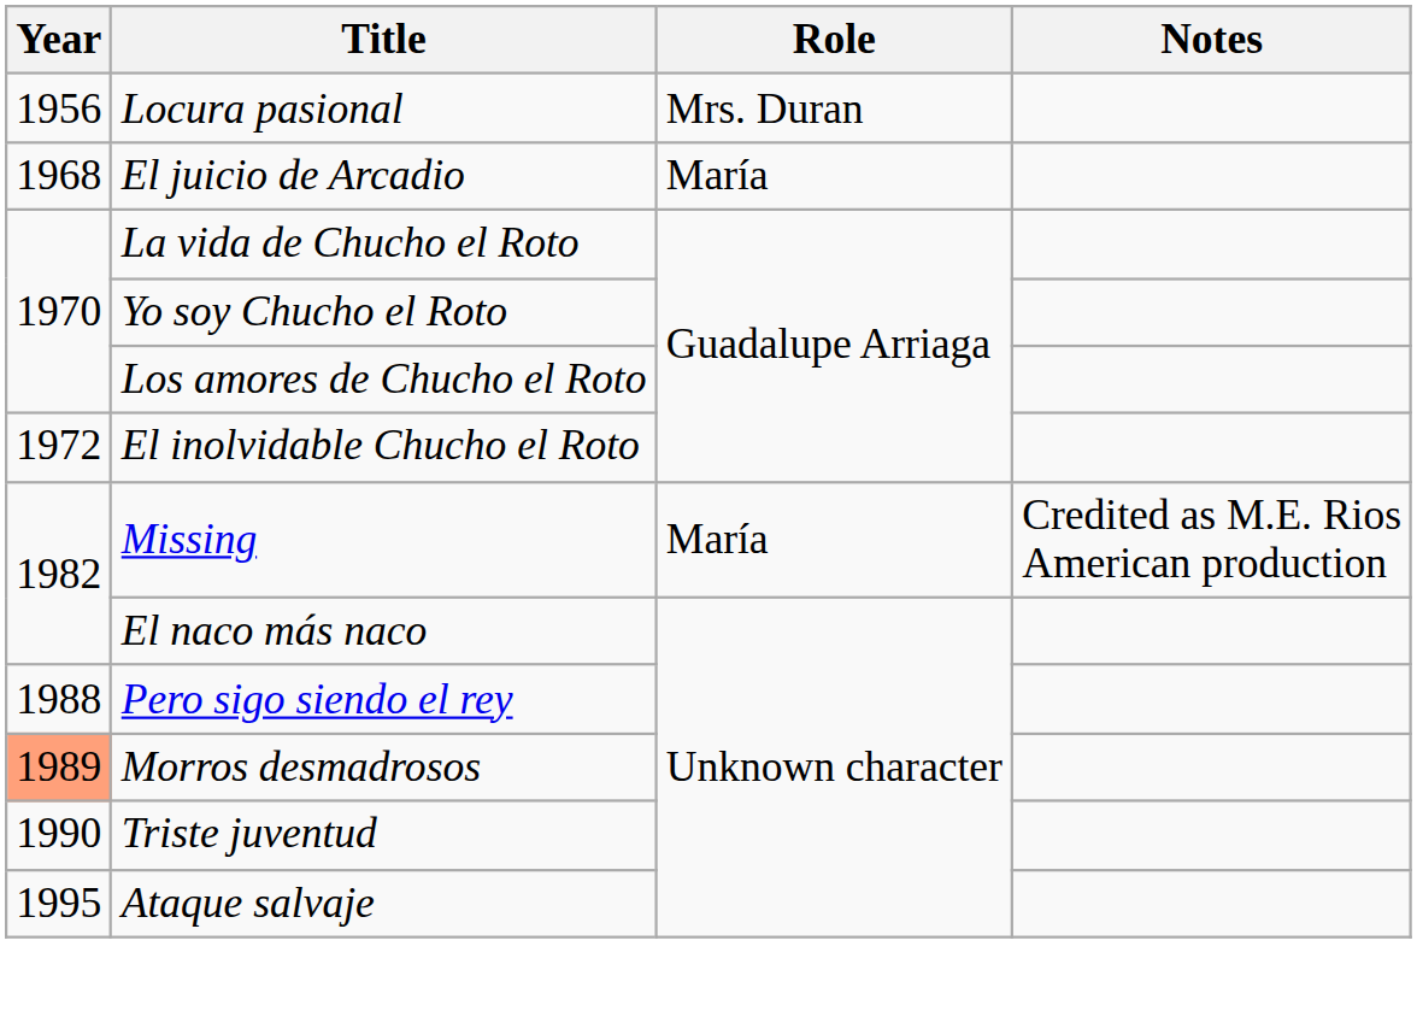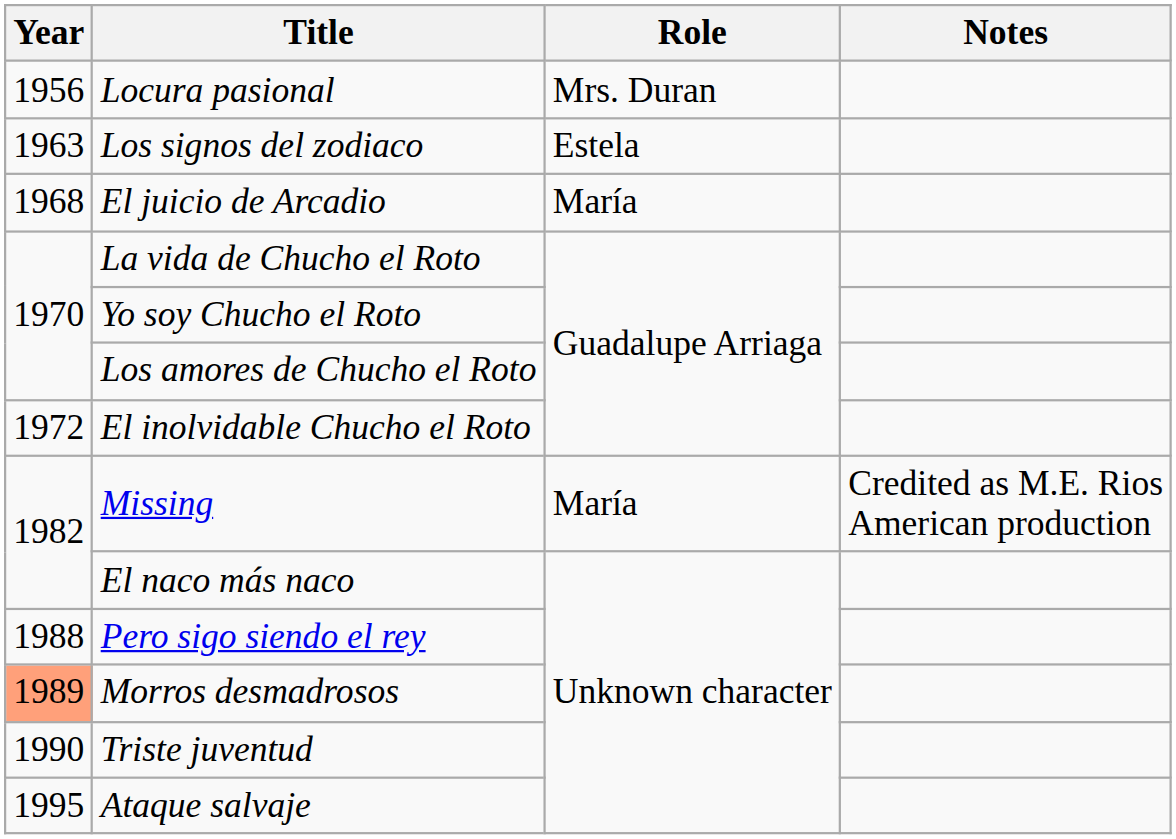 <table class="wikitable">
 <tr>
 <th>Year</th>
 <th>Title</th>
 <th>Role</th>
 <th>Notes</th>
 </tr>
 <tr>
 <td>1956</td>
 <td><em>Locura pasional</em></td>
 <td>Mrs. Duran</td>
+<td></td>
+</tr>
+<tr>
+<td>1963</td>
+<td><em>Los signos del zodiaco</em></td>
+<td>Estela</td>
 <td></td>
 </tr>
 <tr>
 <td>1968</td>
 <td><em>El juicio de Arcadio</em></td>
 <td>María</td>
 <td></td>
 </tr>
 <tr>
 <td rowspan="3">1970</td>
 <td><em>La vida de Chucho el Roto</em></td>
 <td rowspan="4">Guadalupe Arriaga</td>
 <td></td>
 </tr>
 <tr>
 <td><em>Yo soy Chucho el Roto</em></td>
 <td></td>
 </tr>
 <tr>
 <td><em>Los amores de Chucho el Roto</em></td>
 <td></td>
 </tr>
 <tr>
 <td>1972</td>
 <td><em>El inolvidable Chucho el Roto</em></td>
 <td></td>
 </tr>
 <tr>
 <td rowspan="2">1982</td>
 <td><em><a href='#'>Missing</a></em></td>
 <td>María</td>
 <td>Credited as M.E. Rios<br>American production</td>
 </tr>
 <tr>
 <td><em>El naco más naco</em></td>
 <td rowspan="5">Unknown character</td>
 <td></td>
 </tr>
 <tr>
 <td>1988</td>
 <td><em><a href='#'>Pero sigo siendo el rey</a></em></td>
 <td></td>
 </tr>
 <tr>
 <td style="background: lightsalmon;">1989</td>
 <td><em>Morros desmadrosos</em></td>
 <td></td>
 </tr>
 <tr>
 <td>1990</td>
 <td><em>Triste juventud</em></td>
 <td></td>
 </tr>
 <tr>
 <td>1995</td>
 <td><em>Ataque salvaje</em></td>
 <td></td>
 </tr>
 </table>
